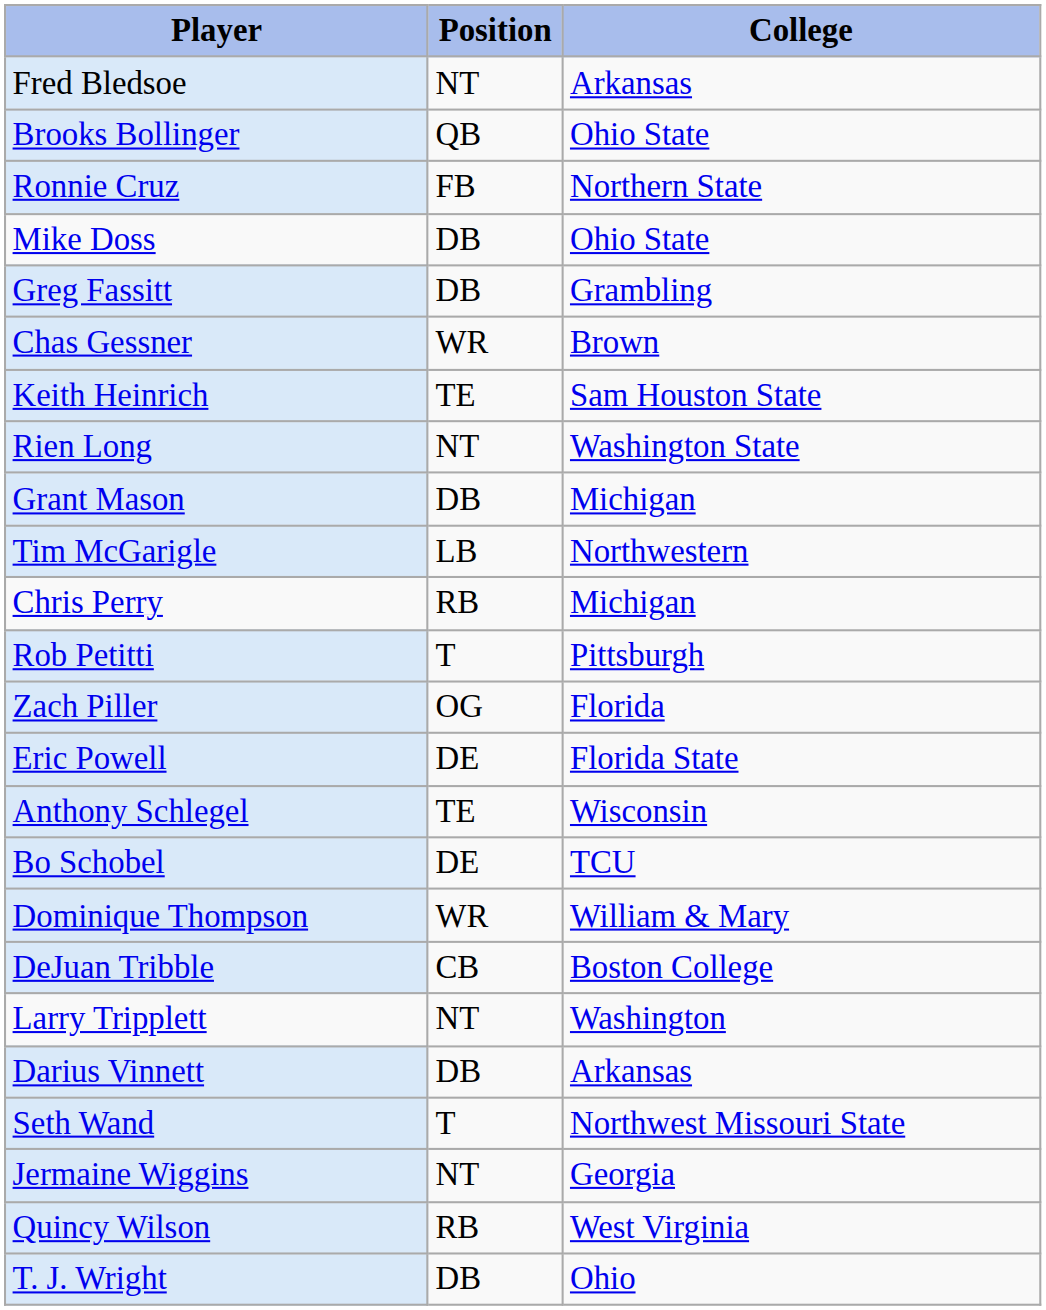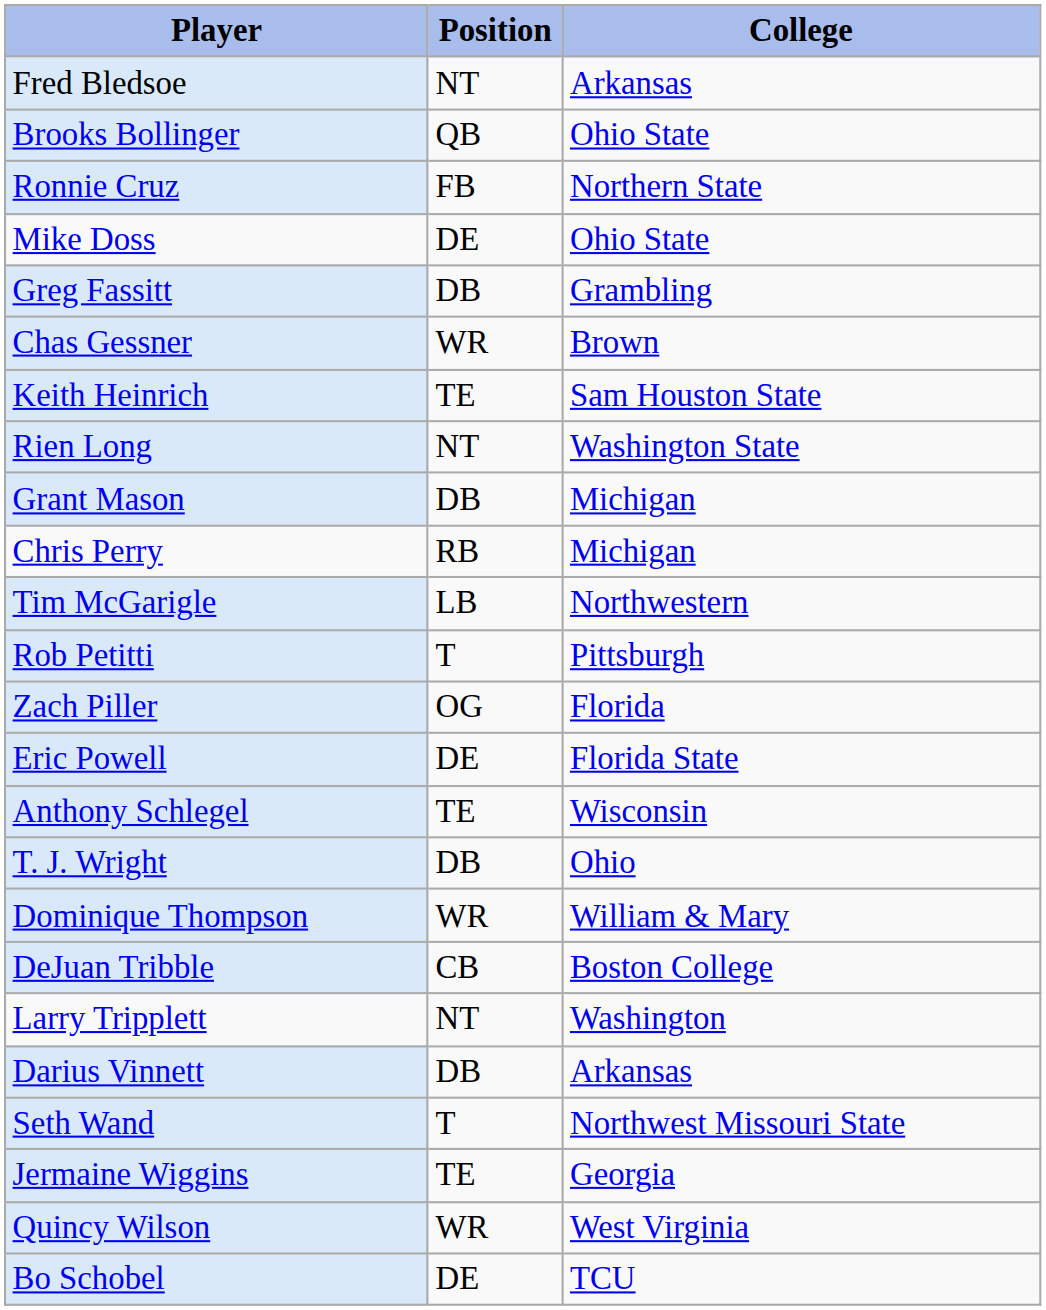 <table class="wikitable sortable" style="width: 40%">
 <tr>
 <th style="background:#A8BDEC;">Player</th>
 <th width=13% style="background:#A8BDEC;">Position</th>
 <th style="background:#A8BDEC;">College</th>
 </tr>
 <tr>
 <td bgcolor="d9e9f9">Fred Bledsoe</td>
 <td>NT</td>
 <td><a href='#'>Arkansas</a></td>
 </tr>
 <tr>
 <td bgcolor="d9e9f9"><a href='#'>Brooks Bollinger</a></td>
 <td>QB</td>
 <td><a href='#'>Ohio State</a></td>
 </tr>
 <tr>
 <td bgcolor="d9e9f9"><a href='#'>Ronnie Cruz</a></td>
 <td>FB</td>
 <td><a href='#'>Northern State</a></td>
 </tr>
 <tr>
 <td><a href='#'>Mike Doss</a></td>
-<td>DB</td>
+<td>DE</td>
 <td><a href='#'>Ohio State</a></td>
 </tr>
 <tr>
 <td bgcolor="d9e9f9"><a href='#'>Greg Fassitt</a></td>
 <td>DB</td>
 <td><a href='#'>Grambling</a></td>
 </tr>
 <tr>
 <td bgcolor="d9e9f9"><a href='#'>Chas Gessner</a></td>
 <td>WR</td>
 <td><a href='#'>Brown</a></td>
 </tr>
 <tr>
 <td bgcolor="d9e9f9"><a href='#'>Keith Heinrich</a></td>
 <td>TE</td>
 <td><a href='#'>Sam Houston State</a></td>
 </tr>
 <tr>
 <td bgcolor="d9e9f9"><a href='#'>Rien Long</a></td>
 <td>NT</td>
 <td><a href='#'>Washington State</a></td>
 </tr>
 <tr>
 <td bgcolor="d9e9f9"><a href='#'>Grant Mason</a></td>
 <td>DB</td>
 <td><a href='#'>Michigan</a></td>
 </tr>
 <tr>
+<td><a href='#'>Chris Perry</a></td>
+<td>RB</td>
+<td><a href='#'>Michigan</a></td>
+</tr>
+<tr>
 <td bgcolor="d9e9f9"><a href='#'>Tim McGarigle</a></td>
 <td>LB</td>
 <td><a href='#'>Northwestern</a></td>
-</tr>
-<tr>
-<td><a href='#'>Chris Perry</a></td>
-<td>RB</td>
-<td><a href='#'>Michigan</a></td>
 </tr>
 <tr>
 <td bgcolor="d9e9f9"><a href='#'>Rob Petitti</a></td>
 <td>T</td>
 <td><a href='#'>Pittsburgh</a></td>
 </tr>
 <tr>
 <td bgcolor="d9e9f9"><a href='#'>Zach Piller</a></td>
 <td>OG</td>
 <td><a href='#'>Florida</a></td>
 </tr>
 <tr>
 <td bgcolor="d9e9f9"><a href='#'>Eric Powell</a></td>
 <td>DE</td>
 <td><a href='#'>Florida State</a></td>
 </tr>
 <tr>
 <td bgcolor="d9e9f9"><a href='#'>Anthony Schlegel</a></td>
 <td>TE</td>
 <td><a href='#'>Wisconsin</a></td>
 </tr>
 <tr>
-<td bgcolor="d9e9f9"><a href='#'>Bo Schobel</a></td>
-<td>DE</td>
-<td><a href='#'>TCU</a></td>
+<td bgcolor="d9e9f9"><a href='#'>T. J. Wright</a></td>
+<td>DB</td>
+<td><a href='#'>Ohio</a></td>
 </tr>
 <tr>
 <td bgcolor="d9e9f9"><a href='#'>Dominique Thompson</a></td>
 <td>WR</td>
 <td><a href='#'>William & Mary</a></td>
 </tr>
 <tr>
 <td bgcolor="d9e9f9"><a href='#'>DeJuan Tribble</a></td>
 <td>CB</td>
 <td><a href='#'>Boston College</a></td>
 </tr>
 <tr>
 <td><a href='#'>Larry Tripplett</a></td>
 <td>NT</td>
 <td><a href='#'>Washington</a></td>
 </tr>
 <tr>
 <td bgcolor="d9e9f9"><a href='#'>Darius Vinnett</a></td>
 <td>DB</td>
 <td><a href='#'>Arkansas</a></td>
 </tr>
 <tr>
 <td bgcolor="d9e9f9"><a href='#'>Seth Wand</a></td>
 <td>T</td>
 <td><a href='#'>Northwest Missouri State</a></td>
 </tr>
 <tr>
 <td bgcolor="d9e9f9"><a href='#'>Jermaine Wiggins</a></td>
-<td>NT</td>
+<td>TE</td>
 <td><a href='#'>Georgia</a></td>
 </tr>
 <tr>
 <td bgcolor="d9e9f9"><a href='#'>Quincy Wilson</a></td>
-<td>RB</td>
+<td>WR</td>
 <td><a href='#'>West Virginia</a></td>
 </tr>
 <tr>
-<td bgcolor="d9e9f9"><a href='#'>T. J. Wright</a></td>
-<td>DB</td>
-<td><a href='#'>Ohio</a></td>
+<td bgcolor="d9e9f9"><a href='#'>Bo Schobel</a></td>
+<td>DE</td>
+<td><a href='#'>TCU</a></td>
 </tr>
 </table>
